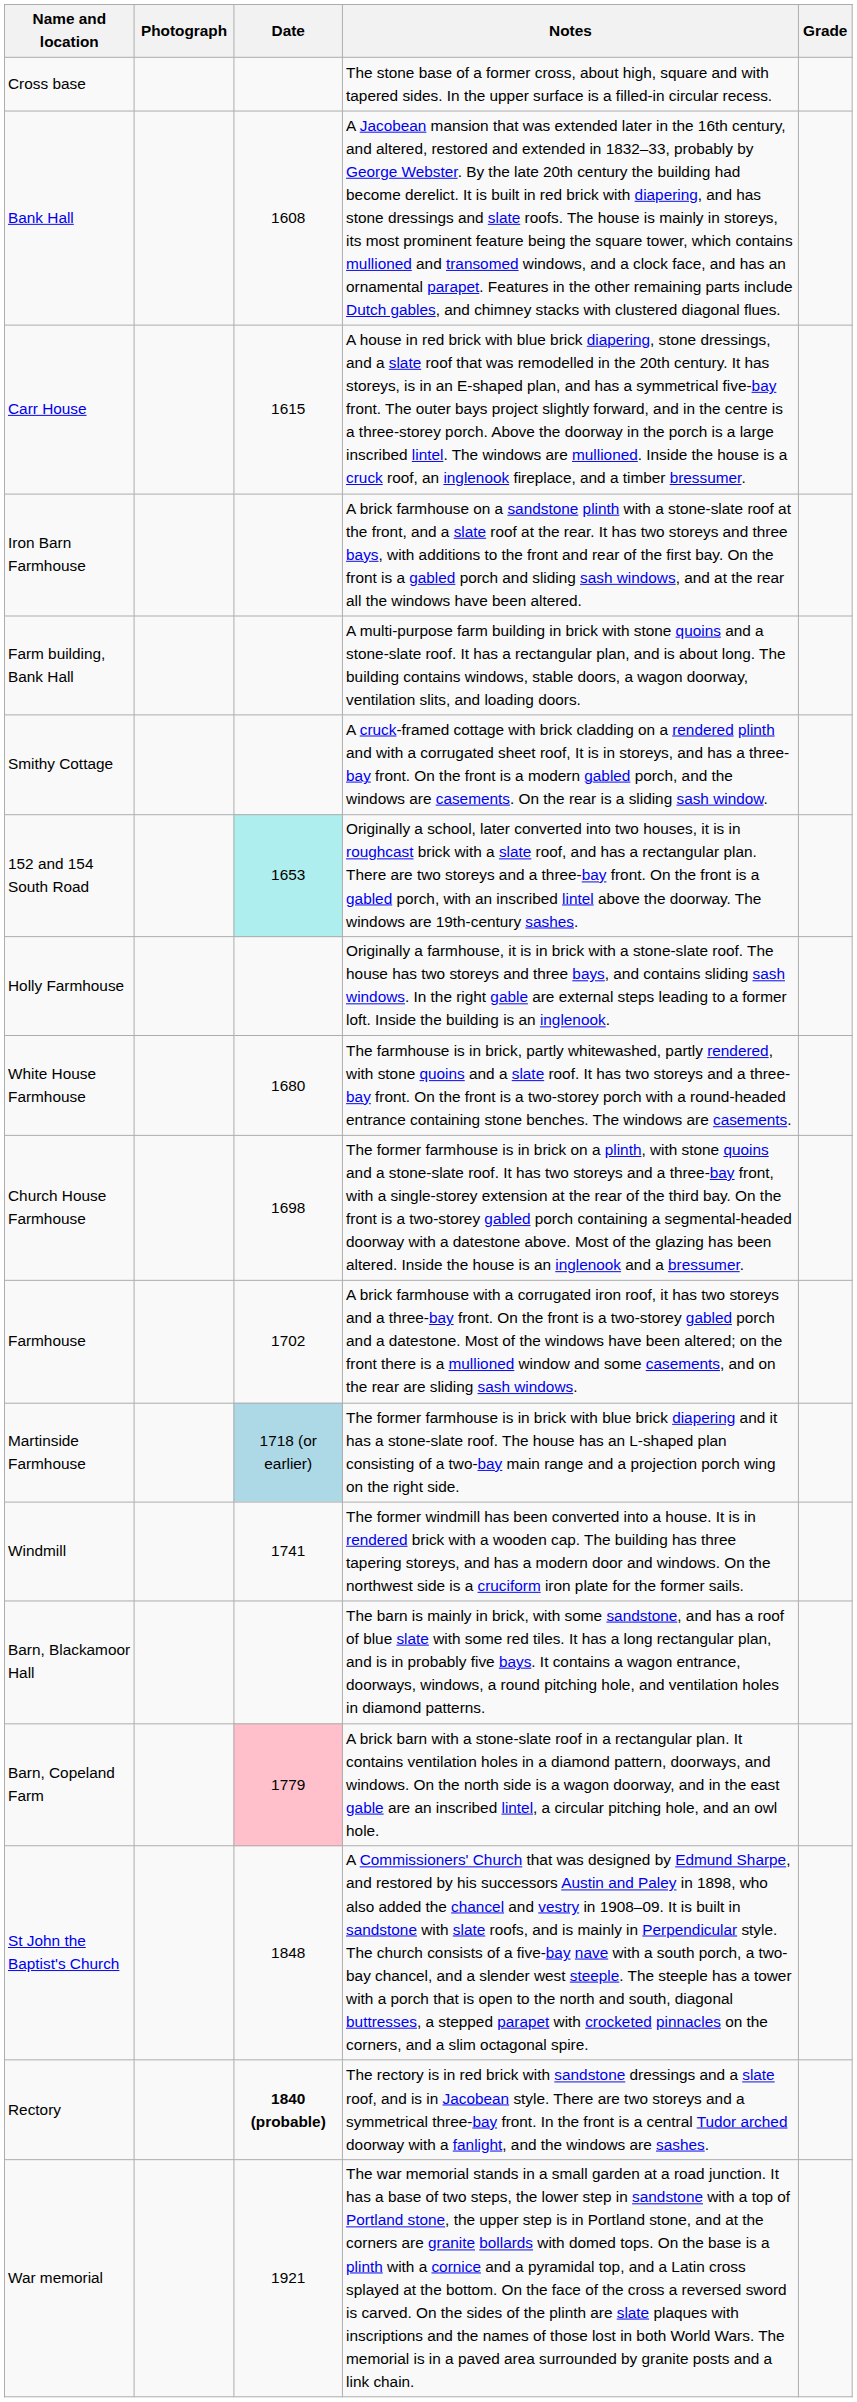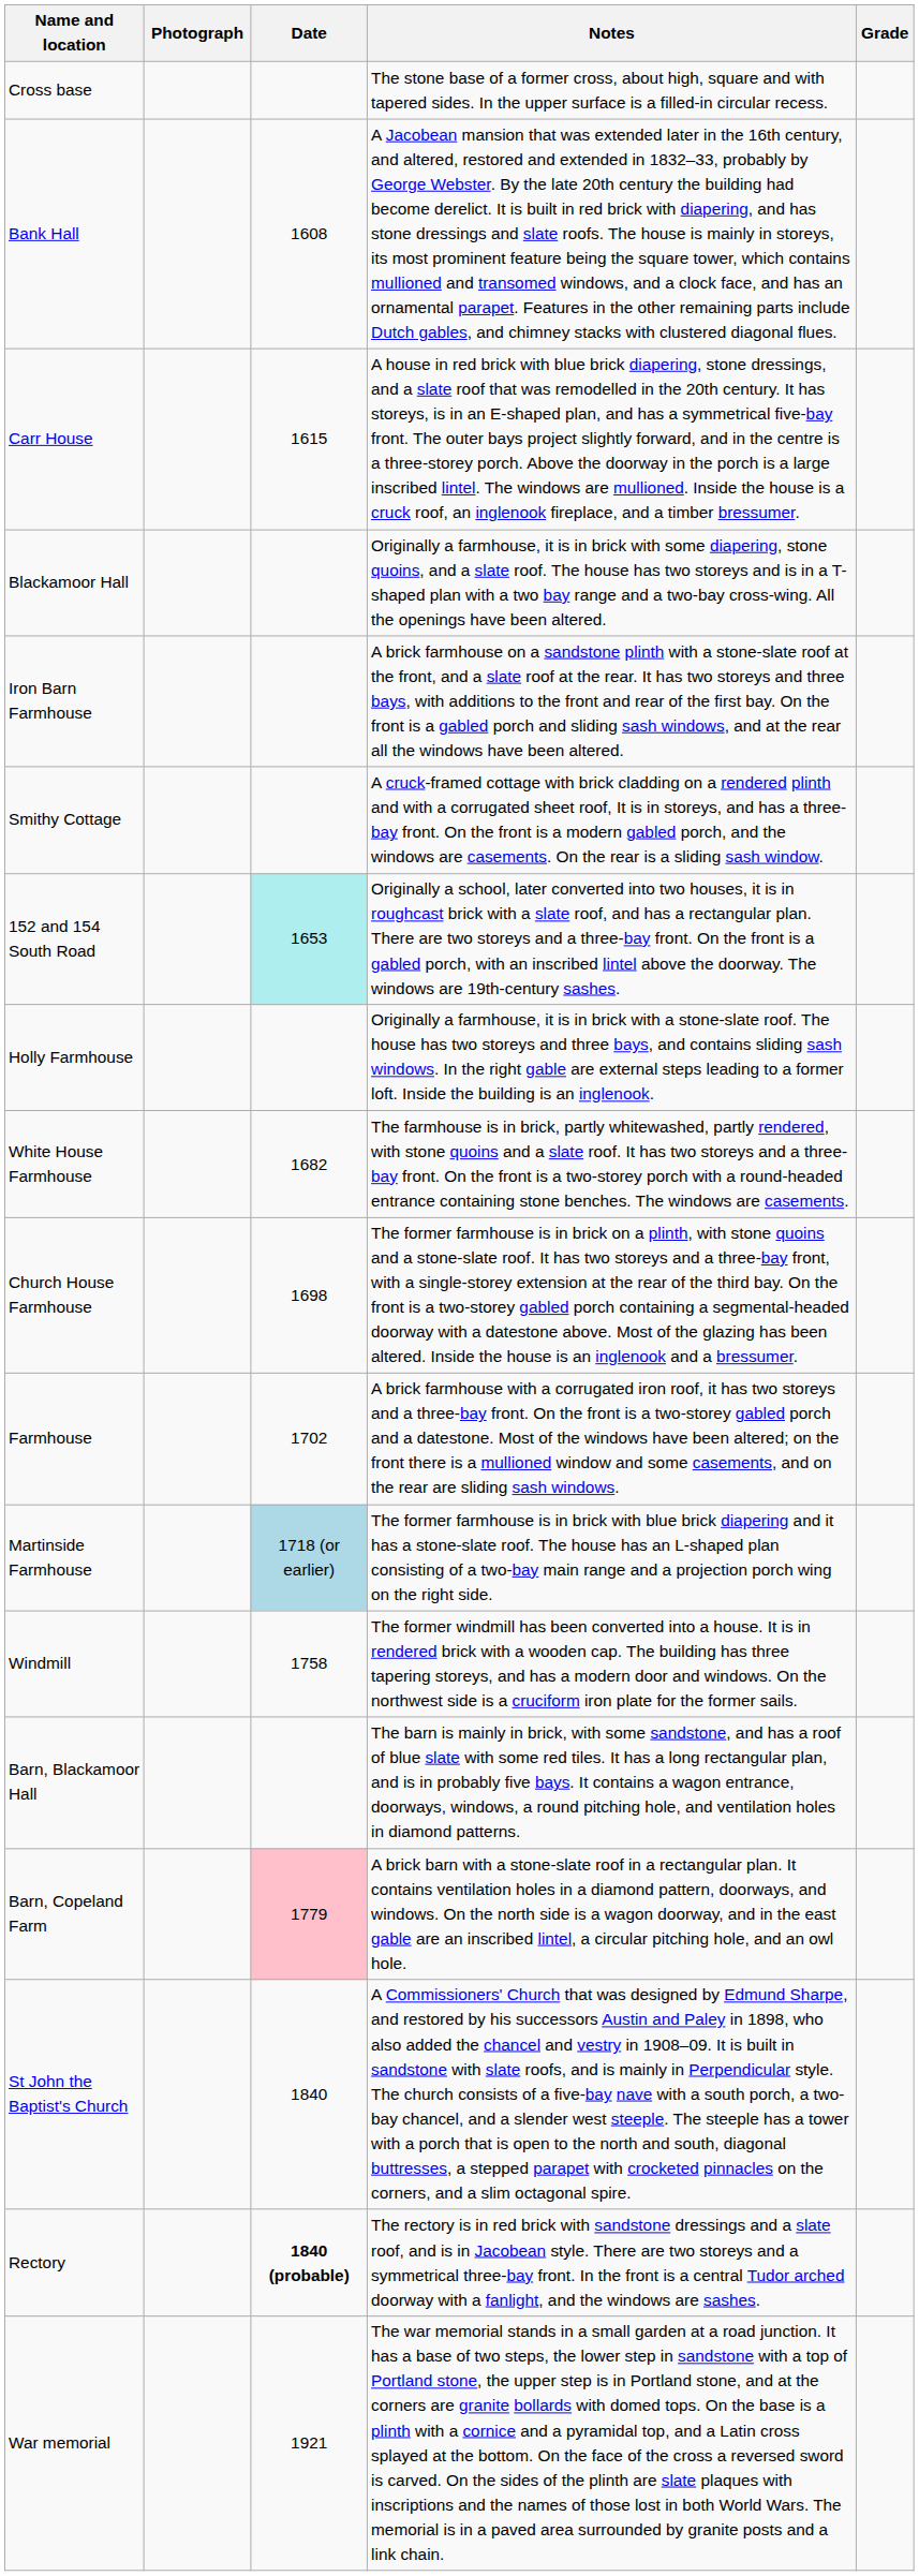 <table class="wikitable sortable plainrowheaders" style="width:100%;border:0px;text-align:left;line-height:150%;">
 <tr>
 <th scope="col"  style="width:150px">Name and location</th>
 <th scope="col"  style="width:100px" class="unsortable">Photograph</th>
 <th scope="col"  style="width:120px">Date</th>
 <th scope="col"  style="width:650px" class="unsortable">Notes</th>
 <th scope="col"  style="width:50px">Grade</th>
 </tr>
 <tr>
 <td>Cross base<br><small></small></td>
 <td></td>
 <td align="center"></td>
 <td>The stone base of a former cross, about  high, square and with tapered sides.  In the upper surface is a filled-in circular recess.</td>
 <td align="center" ></td>
 </tr>
 <tr>
 <td><a href='#'>Bank Hall</a><br><small></small></td>
 <td></td>
 <td align="center">1608</td>
 <td>A <a href='#'>Jacobean</a> mansion that was extended later in the 16th century, and altered, restored and extended in 1832–33, probably by <a href='#'>George Webster</a>.  By the late 20th century the building had become derelict.  It is built in red brick with <a href='#'>diapering</a>, and has stone dressings and <a href='#'>slate</a> roofs.  The house is mainly in  storeys, its most prominent feature being the square tower, which contains <a href='#'>mullioned</a> and <a href='#'>transomed</a> windows, and a clock face, and has an ornamental <a href='#'>parapet</a>.  Features in the other remaining parts include <a href='#'>Dutch gables</a>, and chimney stacks with clustered diagonal flues.</td>
 <td align="center" ></td>
 </tr>
 <tr>
 <td><a href='#'>Carr House</a><br><small></small></td>
 <td></td>
 <td align="center">1615</td>
 <td>A house in red brick with blue brick <a href='#'>diapering</a>, stone dressings, and a <a href='#'>slate</a> roof that was remodelled in the 20th century.  It has  storeys, is in an E-shaped plan, and has a symmetrical five-<a href='#'>bay</a> front.  The outer bays project slightly forward, and in the centre is a three-storey porch.  Above the doorway in the porch is a large inscribed <a href='#'>lintel</a>.  The windows are <a href='#'>mullioned</a>.  Inside the house is a <a href='#'>cruck</a> roof, an <a href='#'>inglenook</a> fireplace, and a timber <a href='#'>bressumer</a>.</td>
 <td align="center" ></td>
 </tr>
 <tr>
+<td>Blackamoor Hall<br><small></small></td>
+<td></td>
+<td align="center"></td>
+<td>Originally a farmhouse, it is in brick with some <a href='#'>diapering</a>, stone <a href='#'>quoins</a>, and a <a href='#'>slate</a> roof.  The house has two storeys and is in a T-shaped plan with a two <a href='#'>bay</a> range and a two-bay cross-wing.  All the openings have been altered.</td>
+<td align="center" ></td>
+</tr>
+<tr>
 <td>Iron Barn Farmhouse<br><small></small></td>
 <td></td>
 <td align="center"></td>
 <td>A brick farmhouse on a <a href='#'>sandstone</a> <a href='#'>plinth</a> with a stone-slate roof at the front, and a <a href='#'>slate</a> roof at the rear.  It has two storeys and three <a href='#'>bays</a>, with additions to the front and rear of the first bay.  On the front is a <a href='#'>gabled</a> porch and sliding <a href='#'>sash windows</a>, and at the rear all the windows have been altered.</td>
-<td align="center" ></td>
-</tr>
-<tr>
-<td>Farm building, Bank Hall<br><small></small></td>
-<td></td>
-<td align="center"></td>
-<td>A multi-purpose farm building in brick with stone <a href='#'>quoins</a> and a stone-slate roof.  It has a rectangular plan, and is about  long.  The building contains windows, stable doors, a wagon doorway, ventilation slits, and loading doors.</td>
 <td align="center" ></td>
 </tr>
 <tr>
 <td>Smithy Cottage<br><small></small></td>
 <td></td>
 <td align="center"></td>
 <td>A <a href='#'>cruck</a>-framed cottage with brick cladding on a <a href='#'>rendered</a> <a href='#'>plinth</a> and with a corrugated sheet roof,  It is in  storeys, and has a three-<a href='#'>bay</a> front.  On the front is a modern <a href='#'>gabled</a> porch, and the windows are <a href='#'>casements</a>.  On the rear is a sliding <a href='#'>sash window</a>.</td>
 <td align="center" ></td>
 </tr>
 <tr>
 <td>152 and 154 South Road<br><small></small></td>
 <td></td>
 <td align="center" style="background: paleturquoise;">1653</td>
 <td>Originally a school, later converted into two houses, it is in <a href='#'>roughcast</a> brick with a <a href='#'>slate</a> roof, and has a rectangular plan.  There are two storeys and a three-<a href='#'>bay</a> front.  On the front is a <a href='#'>gabled</a> porch, with an inscribed <a href='#'>lintel</a> above the doorway.  The windows are 19th-century <a href='#'>sashes</a>.</td>
 <td align="center" ></td>
 </tr>
 <tr>
 <td>Holly Farmhouse<br><small></small></td>
 <td></td>
 <td align="center"></td>
 <td>Originally a farmhouse, it is in brick with a stone-slate roof.  The house has two storeys and three <a href='#'>bays</a>, and contains sliding <a href='#'>sash windows</a>.  In the right <a href='#'>gable</a> are external steps leading to a former loft.  Inside the building is an <a href='#'>inglenook</a>.</td>
 <td align="center" ></td>
 </tr>
 <tr>
 <td>White House Farmhouse<br><small></small></td>
 <td></td>
-<td align="center">1680</td>
+<td align="center">1682</td>
 <td>The farmhouse is in brick, partly whitewashed, partly <a href='#'>rendered</a>, with stone <a href='#'>quoins</a> and a <a href='#'>slate</a> roof.  It has two storeys and a three-<a href='#'>bay</a> front.  On the front is a two-storey porch with a round-headed entrance containing stone benches.  The windows are <a href='#'>casements</a>.</td>
 <td align="center" ></td>
 </tr>
 <tr>
 <td>Church House Farmhouse<br><small></small></td>
 <td></td>
 <td align="center">1698</td>
 <td>The former farmhouse is in brick on a <a href='#'>plinth</a>, with stone <a href='#'>quoins</a> and a stone-slate roof.  It has two storeys and a three-<a href='#'>bay</a> front, with a single-storey extension at the rear of the third bay.  On the front is a two-storey <a href='#'>gabled</a> porch containing a segmental-headed doorway with a datestone above.  Most of the glazing has been altered.  Inside the house is an <a href='#'>inglenook</a> and a <a href='#'>bressumer</a>.</td>
 <td align="center" ></td>
 </tr>
 <tr>
 <td>Farmhouse<br><small></small></td>
 <td></td>
 <td align="center">1702</td>
 <td>A brick farmhouse with a corrugated iron roof, it has two storeys and a three-<a href='#'>bay</a> front.  On the front is a two-storey <a href='#'>gabled</a> porch and a datestone.  Most of the windows have been altered; on the front there is a <a href='#'>mullioned</a> window and some <a href='#'>casements</a>, and on the rear are sliding <a href='#'>sash windows</a>.</td>
 <td align="center" ></td>
 </tr>
 <tr>
 <td>Martinside Farmhouse<br><small></small></td>
 <td></td>
 <td align="center" style="background: lightblue;">1718 (or earlier)</td>
 <td>The former farmhouse is in brick with blue brick <a href='#'>diapering</a> and it has a stone-slate roof.  The house has an L-shaped plan consisting of a two-<a href='#'>bay</a> main range and a projection porch wing on the right side.</td>
 <td align="center" ></td>
 </tr>
 <tr>
 <td>Windmill<br><small></small></td>
 <td></td>
-<td align="center">1741</td>
+<td align="center">1758</td>
 <td>The former windmill has been converted into a house.  It is in <a href='#'>rendered</a> brick with a wooden cap.  The building has three tapering storeys, and has a modern door and windows.  On the northwest side is a <a href='#'>cruciform</a> iron plate for the former sails.</td>
 <td align="center" ></td>
 </tr>
 <tr>
 <td>Barn, Blackamoor Hall<br><small></small></td>
 <td></td>
 <td align="center"></td>
 <td>The barn is mainly in brick, with some <a href='#'>sandstone</a>, and has a roof of blue <a href='#'>slate</a> with some red tiles.  It has a long rectangular plan, and is in probably five <a href='#'>bays</a>.  It contains a wagon entrance, doorways, windows, a round pitching hole, and ventilation holes in diamond patterns.</td>
 <td align="center" ></td>
 </tr>
 <tr>
 <td>Barn, Copeland Farm<br><small></small></td>
 <td></td>
 <td align="center" style="background: pink;">1779</td>
 <td>A brick barn with a stone-slate roof in a rectangular plan.  It contains ventilation holes in a diamond pattern, doorways, and windows.  On the north side is a wagon doorway, and in the east <a href='#'>gable</a> are an inscribed <a href='#'>lintel</a>, a circular pitching hole, and an owl hole.</td>
 <td align="center" ></td>
 </tr>
 <tr>
 <td><a href='#'>St John the Baptist's Church</a><br><small></small></td>
 <td></td>
-<td align="center">1848</td>
+<td align="center">1840</td>
 <td>A <a href='#'>Commissioners' Church</a> that was designed by <a href='#'>Edmund Sharpe</a>, and restored by his successors <a href='#'>Austin and Paley</a> in 1898, who also added the <a href='#'>chancel</a> and <a href='#'>vestry</a> in 1908–09.  It is built in <a href='#'>sandstone</a> with <a href='#'>slate</a> roofs, and is mainly in <a href='#'>Perpendicular</a> style.  The church consists of a five-<a href='#'>bay</a> <a href='#'>nave</a> with a south porch, a two-bay chancel, and a slender west <a href='#'>steeple</a>.  The steeple has a tower with a porch that is open to the north and south, diagonal <a href='#'>buttresses</a>, a stepped <a href='#'>parapet</a> with <a href='#'>crocketed</a> <a href='#'>pinnacles</a> on the corners, and a slim octagonal spire.</td>
 <td align="center" ></td>
 </tr>
 <tr>
 <td>Rectory<br><small></small></td>
 <td></td>
 <td align="center"><strong>1840 (probable)</strong></td>
 <td>The rectory is in red brick with <a href='#'>sandstone</a> dressings and a <a href='#'>slate</a> roof, and is in <a href='#'>Jacobean</a> style.  There are two storeys and a symmetrical three-<a href='#'>bay</a> front.  In the front is a central <a href='#'>Tudor arched</a> doorway with a <a href='#'>fanlight</a>, and the windows are <a href='#'>sashes</a>.</td>
 <td align="center" ></td>
 </tr>
 <tr>
 <td>War memorial<br><small></small></td>
 <td></td>
 <td align="center">1921</td>
 <td>The war memorial stands in a small garden at a road junction.  It has a base of two steps, the lower step in <a href='#'>sandstone</a> with a top of <a href='#'>Portland stone</a>, the upper step is in Portland stone, and at the corners are <a href='#'>granite</a> <a href='#'>bollards</a> with domed tops.  On the base is a <a href='#'>plinth</a> with a <a href='#'>cornice</a> and a pyramidal top, and a Latin cross splayed at the bottom.  On the face of the cross a reversed sword is carved.  On the sides of the plinth are <a href='#'>slate</a> plaques with inscriptions and the names of those lost in both World Wars.  The memorial is in a paved area surrounded by granite posts and a link chain.</td>
 <td align="center" ></td>
 </tr>
 <tr>
 </tr>
 </table>
